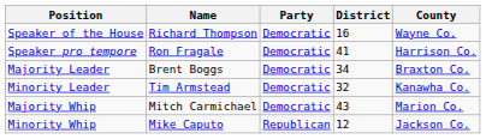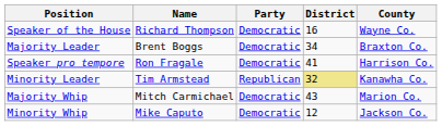 <table class=wikitable>
 <tr>
 <th>Position</th>
 <th>Name</th>
 <th>Party</th>
 <th>District</th>
 <th>County</th>
 </tr>
 <tr>
 <td><a href='#'>Speaker of the House</a></td>
 <td><a href='#'>Richard Thompson</a></td>
 <td><a href='#'>Democratic</a></td>
 <td>16</td>
 <td><a href='#'>Wayne Co.</a></td>
 </tr>
 <tr>
+<td><a href='#'>Majority Leader</a></td>
+<td>Brent Boggs</td>
+<td><a href='#'>Democratic</a></td>
+<td>34</td>
+<td><a href='#'>Braxton Co.</a></td>
+</tr>
+<tr>
 <td><a href='#'>Speaker <em>pro tempore</em></a></td>
 <td><a href='#'>Ron Fragale</a></td>
 <td><a href='#'>Democratic</a></td>
 <td>41</td>
 <td><a href='#'>Harrison Co.</a></td>
 </tr>
 <tr>
-<td><a href='#'>Majority Leader</a></td>
-<td>Brent Boggs</td>
-<td><a href='#'>Democratic</a></td>
-<td>34</td>
-<td><a href='#'>Braxton Co.</a></td>
-</tr>
-<tr>
 <td><a href='#'>Minority Leader</a></td>
 <td><a href='#'>Tim Armstead</a></td>
-<td><a href='#'>Democratic</a></td>
-<td>32</td>
+<td><a href='#'>Republican</a></td>
+<td style="background: khaki;">32</td>
 <td><a href='#'>Kanawha Co.</a></td>
 </tr>
 <tr>
 <td><a href='#'>Majority Whip</a></td>
 <td>Mitch Carmichael</td>
 <td><a href='#'>Democratic</a></td>
 <td>43</td>
 <td><a href='#'>Marion Co.</a></td>
 </tr>
 <tr>
 <td><a href='#'>Minority Whip</a></td>
 <td><a href='#'>Mike Caputo</a></td>
-<td><a href='#'>Republican</a></td>
+<td><a href='#'>Democratic</a></td>
 <td>12</td>
 <td><a href='#'>Jackson Co.</a></td>
 </tr>
 </table>
